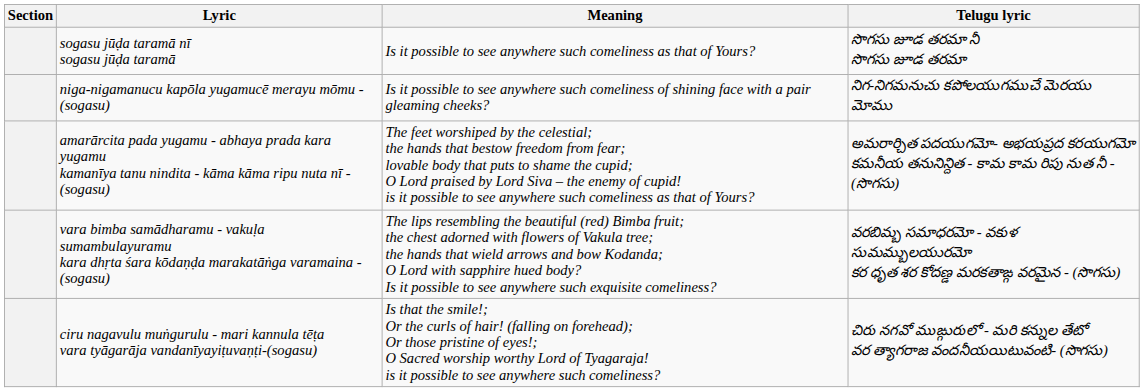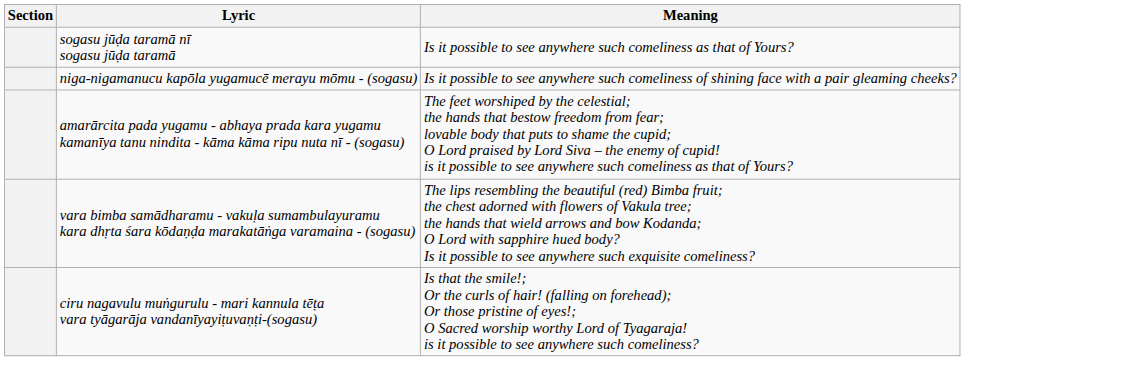 <table class="wikitable">
 <tr>
 <th scope="col">Section</th>
 <th scope="col">Lyric</th>
 <th scope="col">Meaning</th>
-<th scope="col">Telugu lyric</th>
 </tr>
 <tr>
 <th scope="row"></th>
 <td><em>sogasu jūḍa taramā nī<br>sogasu jūḍa taramā</em></td>
 <td><em>Is it possible to see anywhere such comeliness as that of Yours?</em></td>
-<td><em>సొగసు జూడ తరమా నీ <br>సొగసు జూడ తరమా</em></td>
 </tr>
 <tr>
 <th scope="row"></th>
 <td><em>niga-nigamanucu kapōla yugamucē merayu mōmu - (sogasu)</em></td>
 <td><em>Is it possible to see anywhere such comeliness of shining face with a pair gleaming cheeks?</em></td>
-<td><em>నిగ-నిగమనుచు కపోలయుగముచే మెరయు మోము</em></td>
 </tr>
 <tr>
 <th scope="row"></th>
 <td><em>amarārcita pada yugamu - abhaya prada kara yugamu<br>kamanīya tanu nindita - kāma kāma ripu nuta nī - (sogasu)</em></td>
 <td><em>The feet worshiped by the celestial;<br>the hands that bestow freedom from fear;<br>lovable body that puts to shame the cupid;<br> O Lord praised by Lord Siva – the enemy of cupid!<br>is it possible to see anywhere such comeliness as that of Yours?</em></td>
-<td><em>అమరార్చిత పదయుగమో- అభయప్రద కరయుగమో <br>కమనీయ తనునిన్దిత - కామ కామ రిపు నుత నీ - (సొగసు)</em></td>
 </tr>
 <tr>
 <th scope="row"></th>
 <td><em>vara bimba samādharamu - vakuḷa sumambulayuramu<br>kara dhṛta śara kōdaṇḍa marakatāṅga varamaina - (sogasu)</em></td>
 <td><em>The lips resembling the beautiful (red) Bimba fruit;<br>the chest adorned with flowers of Vakula tree;<br>the hands that wield arrows and bow Kodanda;<br> O Lord with sapphire hued body?<br>Is it possible to see anywhere such exquisite comeliness?</em></td>
-<td><em>వరబిమ్బ సమాధరమో - వకుళ సుమమ్బులయురమో <br>కర ధృత శర కోదణ్డ మరకతాఙ్గ వరమైన - (సొగసు)</em></td>
 </tr>
 <tr>
 <th scope="row"></th>
 <td><em>ciru nagavulu muṅgurulu - mari kannula tēṭa<br>vara tyāgarāja vandanīyayiṭuvaṇṭi-(sogasu)</em></td>
 <td><em>Is that the smile!;<br>Or the curls of hair! (falling on forehead);<br>  Or those pristine of eyes!;<br>O Sacred worship worthy Lord of Tyagaraja!<br>is it possible to see anywhere such comeliness?</em></td>
-<td><em>చిరు నగవో ముఙ్గురులో - మరి కన్నుల తేటో<br> వర త్యాగరాజ వందనీయయిటువంటి- (సొగసు)</em></td>
 </tr>
 </table>
